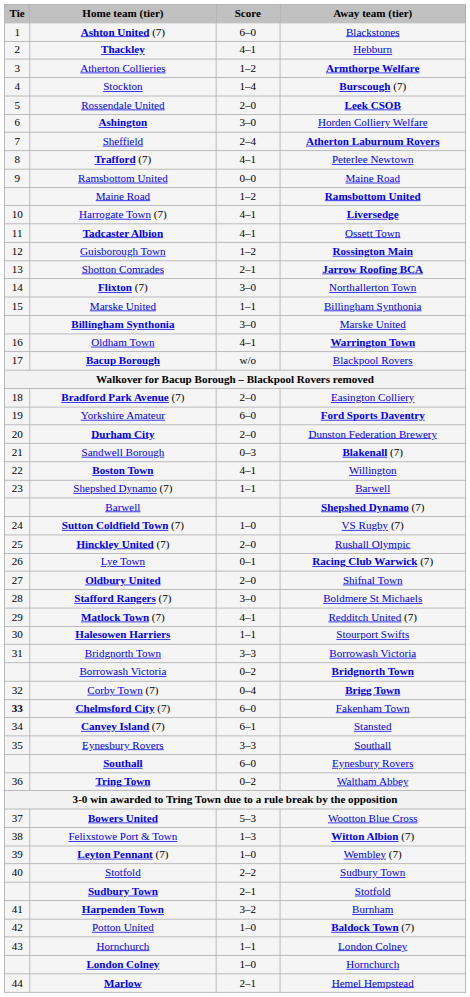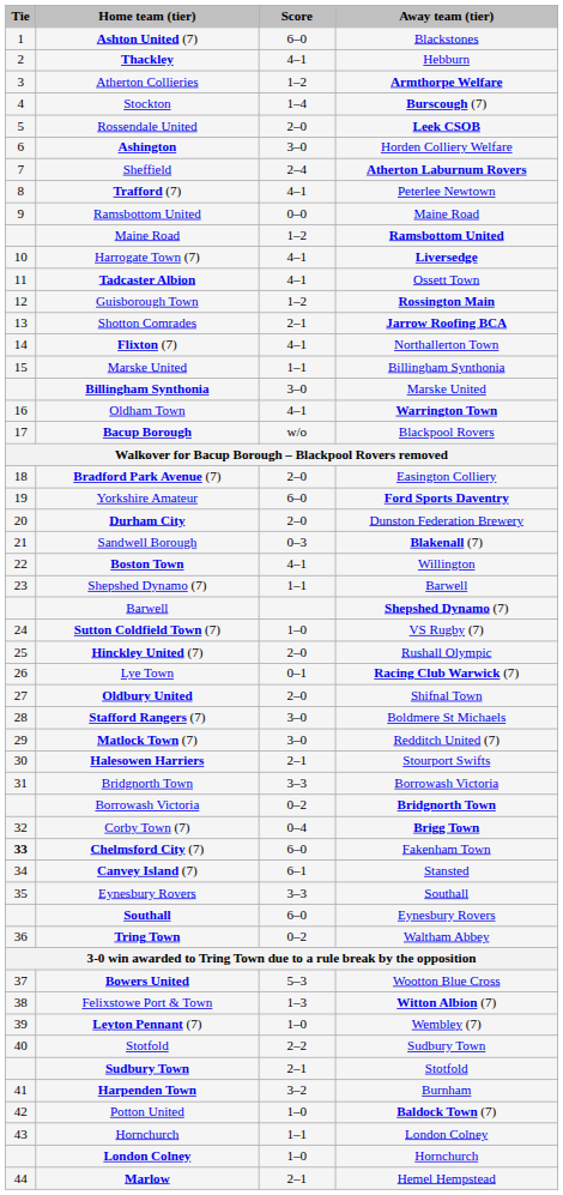 <table class="wikitable" style="width: 600px; background:WhiteSmoke; text-align:center; font-size:90%">
 <tr>
 <td scope="col" style="width:  5.00%; background:silver;"><strong>Tie</strong></td>
 <td scope="col" style="width: 36.25%; background:silver;"><strong>Home team (tier)</strong></td>
 <td scope="col" style="width: 12.50%; background:silver;"><strong>Score</strong></td>
 <td scope="col" style="width: 36.25%; background:silver;"><strong>Away team (tier)</strong></td>
 </tr>
 <tr>
 <td>1</td>
 <td><strong><a href='#'>Ashton United</a></strong> (7)</td>
 <td>6–0</td>
 <td><a href='#'>Blackstones</a></td>
 </tr>
 <tr>
 <td>2</td>
 <td><strong><a href='#'>Thackley</a></strong></td>
 <td>4–1</td>
 <td><a href='#'>Hebburn</a></td>
 </tr>
 <tr>
 <td>3</td>
 <td><a href='#'>Atherton Collieries</a></td>
 <td>1–2</td>
 <td><strong><a href='#'>Armthorpe Welfare</a></strong></td>
 </tr>
 <tr>
 <td>4</td>
 <td><a href='#'>Stockton</a></td>
 <td>1–4</td>
 <td><strong><a href='#'>Burscough</a></strong> (7)</td>
 </tr>
 <tr>
 <td>5</td>
 <td><a href='#'>Rossendale United</a></td>
 <td>2–0</td>
 <td><strong><a href='#'>Leek CSOB</a></strong></td>
 </tr>
 <tr>
 <td>6</td>
 <td><strong><a href='#'>Ashington</a></strong></td>
 <td>3–0</td>
 <td><a href='#'>Horden Colliery Welfare</a></td>
 </tr>
 <tr>
 <td>7</td>
 <td><a href='#'>Sheffield</a></td>
 <td>2–4</td>
 <td><strong><a href='#'>Atherton Laburnum Rovers</a></strong></td>
 </tr>
 <tr>
 <td>8</td>
 <td><strong><a href='#'>Trafford</a></strong> (7)</td>
 <td>4–1</td>
 <td><a href='#'>Peterlee Newtown</a></td>
 </tr>
 <tr>
 <td>9</td>
 <td><a href='#'>Ramsbottom United</a></td>
 <td>0–0</td>
 <td><a href='#'>Maine Road</a></td>
 </tr>
 <tr>
 <td><em></em></td>
 <td><a href='#'>Maine Road</a></td>
 <td>1–2</td>
 <td><strong><a href='#'>Ramsbottom United</a></strong></td>
 </tr>
 <tr>
 <td>10</td>
 <td><a href='#'>Harrogate Town</a> (7)</td>
 <td>4–1</td>
 <td><strong><a href='#'>Liversedge</a></strong></td>
 </tr>
 <tr>
 <td>11</td>
 <td><strong><a href='#'>Tadcaster Albion</a></strong></td>
 <td>4–1</td>
 <td><a href='#'>Ossett Town</a></td>
 </tr>
 <tr>
 <td>12</td>
 <td><a href='#'>Guisborough Town</a></td>
 <td>1–2</td>
 <td><strong><a href='#'>Rossington Main</a></strong></td>
 </tr>
 <tr>
 <td>13</td>
 <td><a href='#'>Shotton Comrades</a></td>
 <td>2–1</td>
 <td><strong><a href='#'>Jarrow Roofing BCA</a></strong></td>
 </tr>
 <tr>
 <td>14</td>
 <td><strong><a href='#'>Flixton</a></strong> (7)</td>
-<td>3–0</td>
+<td>4–1</td>
 <td><a href='#'>Northallerton Town</a></td>
 </tr>
 <tr>
 <td>15</td>
 <td><a href='#'>Marske United</a></td>
 <td>1–1</td>
 <td><a href='#'>Billingham Synthonia</a></td>
 </tr>
 <tr>
 <td><em></em></td>
 <td><strong><a href='#'>Billingham Synthonia</a></strong></td>
 <td>3–0</td>
 <td><a href='#'>Marske United</a></td>
 </tr>
 <tr>
 <td>16</td>
 <td><a href='#'>Oldham Town</a></td>
 <td>4–1</td>
 <td><strong><a href='#'>Warrington Town</a></strong></td>
 </tr>
 <tr>
 <td>17</td>
 <td><strong><a href='#'>Bacup Borough</a></strong></td>
 <td>w/o</td>
 <td><a href='#'>Blackpool Rovers</a></td>
 </tr>
 <tr>
 <th colspan=4>Walkover for Bacup Borough – Blackpool Rovers removed</th>
 </tr>
 <tr>
 <td>18</td>
 <td><strong><a href='#'>Bradford Park Avenue</a></strong> (7)</td>
 <td>2–0</td>
 <td><a href='#'>Easington Colliery</a></td>
 </tr>
 <tr>
 <td>19</td>
 <td><a href='#'>Yorkshire Amateur</a></td>
 <td>6–0</td>
 <td><strong><a href='#'>Ford Sports Daventry</a></strong></td>
 </tr>
 <tr>
 <td>20</td>
 <td><strong><a href='#'>Durham City</a></strong></td>
 <td>2–0</td>
 <td><a href='#'>Dunston Federation Brewery</a></td>
 </tr>
 <tr>
 <td>21</td>
 <td><a href='#'>Sandwell Borough</a></td>
 <td>0–3</td>
 <td><strong><a href='#'>Blakenall</a></strong> (7)</td>
 </tr>
 <tr>
 <td>22</td>
 <td><strong><a href='#'>Boston Town</a></strong></td>
 <td>4–1</td>
 <td><a href='#'>Willington</a></td>
 </tr>
 <tr>
 <td>23</td>
 <td><a href='#'>Shepshed Dynamo</a> (7)</td>
 <td>1–1</td>
 <td><a href='#'>Barwell</a></td>
 </tr>
 <tr>
 <td><em></em></td>
 <td><a href='#'>Barwell</a></td>
 <td></td>
 <td><strong><a href='#'>Shepshed Dynamo</a></strong> (7)</td>
 </tr>
 <tr>
 <td>24</td>
 <td><strong><a href='#'>Sutton Coldfield Town</a></strong> (7)</td>
 <td>1–0</td>
 <td><a href='#'>VS Rugby</a> (7)</td>
 </tr>
 <tr>
 <td>25</td>
 <td><strong><a href='#'>Hinckley United</a></strong> (7)</td>
 <td>2–0</td>
 <td><a href='#'>Rushall Olympic</a></td>
 </tr>
 <tr>
 <td>26</td>
 <td><a href='#'>Lye Town</a></td>
 <td>0–1</td>
 <td><strong><a href='#'>Racing Club Warwick</a></strong> (7)</td>
 </tr>
 <tr>
 <td>27</td>
 <td><strong><a href='#'>Oldbury United</a></strong></td>
 <td>2–0</td>
 <td><a href='#'>Shifnal Town</a></td>
 </tr>
 <tr>
 <td>28</td>
 <td><strong><a href='#'>Stafford Rangers</a></strong> (7)</td>
 <td>3–0</td>
 <td><a href='#'>Boldmere St Michaels</a></td>
 </tr>
 <tr>
 <td>29</td>
 <td><strong><a href='#'>Matlock Town</a></strong> (7)</td>
-<td>4–1</td>
+<td>3–0</td>
 <td><a href='#'>Redditch United</a> (7)</td>
 </tr>
 <tr>
 <td>30</td>
 <td><strong><a href='#'>Halesowen Harriers</a></strong></td>
-<td>1–1</td>
+<td>2–1</td>
 <td><a href='#'>Stourport Swifts</a></td>
 </tr>
 <tr>
 <td>31</td>
 <td><a href='#'>Bridgnorth Town</a></td>
 <td>3–3</td>
 <td><a href='#'>Borrowash Victoria</a></td>
 </tr>
 <tr>
 <td><em></em></td>
 <td><a href='#'>Borrowash Victoria</a></td>
 <td>0–2</td>
 <td><strong><a href='#'>Bridgnorth Town</a></strong></td>
 </tr>
 <tr>
 <td>32</td>
 <td><a href='#'>Corby Town</a> (7)</td>
 <td>0–4</td>
 <td><strong><a href='#'>Brigg Town</a></strong></td>
 </tr>
 <tr>
 <td><strong>33</strong></td>
 <td><strong><a href='#'>Chelmsford City</a></strong> (7)</td>
 <td>6–0</td>
 <td><a href='#'>Fakenham Town</a></td>
 </tr>
 <tr>
 <td>34</td>
 <td><strong><a href='#'>Canvey Island</a></strong> (7)</td>
 <td>6–1</td>
 <td><a href='#'>Stansted</a></td>
 </tr>
 <tr>
 <td>35</td>
 <td><a href='#'>Eynesbury Rovers</a></td>
 <td>3–3</td>
 <td><a href='#'>Southall</a></td>
 </tr>
 <tr>
 <td><em></em></td>
 <td><strong><a href='#'>Southall</a></strong></td>
 <td>6–0</td>
 <td><a href='#'>Eynesbury Rovers</a></td>
 </tr>
 <tr>
 <td>36</td>
 <td><strong><a href='#'>Tring Town</a></strong></td>
 <td>0–2</td>
 <td><a href='#'>Waltham Abbey</a></td>
 </tr>
 <tr>
 <th colspan="5">3-0 win awarded to Tring Town due to a rule break by the opposition</th>
 </tr>
 <tr>
 <td>37</td>
 <td><strong><a href='#'>Bowers United</a></strong></td>
 <td>5–3</td>
 <td><a href='#'>Wootton Blue Cross</a></td>
 </tr>
 <tr>
 <td>38</td>
 <td><a href='#'>Felixstowe Port & Town</a></td>
 <td>1–3</td>
 <td><strong><a href='#'>Witton Albion</a></strong> (7)</td>
 </tr>
 <tr>
 <td>39</td>
 <td><strong><a href='#'>Leyton Pennant</a></strong> (7)</td>
 <td>1–0</td>
 <td><a href='#'>Wembley</a> (7)</td>
 </tr>
 <tr>
 <td>40</td>
 <td><a href='#'>Stotfold</a></td>
 <td>2–2</td>
 <td><a href='#'>Sudbury Town</a></td>
 </tr>
 <tr>
 <td><em></em></td>
 <td><strong><a href='#'>Sudbury Town</a></strong></td>
 <td>2–1</td>
 <td><a href='#'>Stotfold</a></td>
 </tr>
 <tr>
 <td>41</td>
 <td><strong><a href='#'>Harpenden Town</a></strong></td>
 <td>3–2</td>
 <td><a href='#'>Burnham</a></td>
 </tr>
 <tr>
 <td>42</td>
 <td><a href='#'>Potton United</a></td>
 <td>1–0</td>
 <td><strong><a href='#'>Baldock Town</a></strong> (7)</td>
 </tr>
 <tr>
 <td>43</td>
 <td><a href='#'>Hornchurch</a></td>
 <td>1–1</td>
 <td><a href='#'>London Colney</a></td>
 </tr>
 <tr>
 <td><em></em></td>
 <td><strong><a href='#'>London Colney</a></strong></td>
 <td>1–0</td>
 <td><a href='#'>Hornchurch</a></td>
 </tr>
 <tr>
 <td>44</td>
 <td><strong><a href='#'>Marlow</a></strong></td>
 <td>2–1</td>
 <td><a href='#'>Hemel Hempstead</a></td>
 </tr>
 </table>
